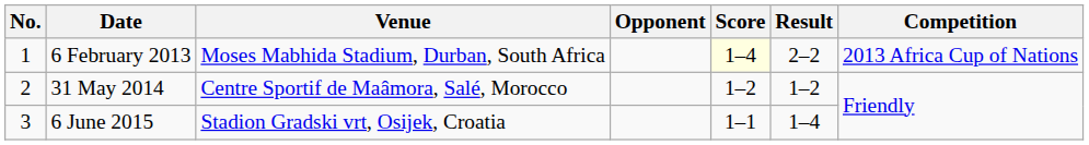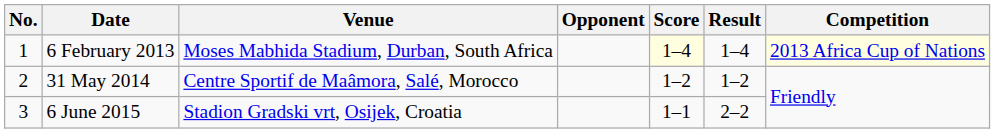 <table class="wikitable sortable">
 <tr>
 <th scope="col">No.</th>
 <th scope="col">Date</th>
 <th scope="col">Venue</th>
 <th scope="col">Opponent</th>
 <th scope="col">Score</th>
 <th scope="col">Result</th>
 <th scope="col">Competition</th>
 </tr>
 <tr>
 <td align="center">1</td>
 <td>6 February 2013</td>
 <td><a href='#'>Moses Mabhida Stadium</a>, <a href='#'>Durban</a>, South Africa</td>
 <td></td>
 <td align="center" style="background: lightyellow;">1–4</td>
-<td align="center">2–2</td>
-<td><a href='#'>2013 Africa Cup of Nations</a></td>
+<td align="center">1–4</td>
+<td style="background: lightyellow;"><a href='#'>2013 Africa Cup of Nations</a></td>
 </tr>
 <tr>
 <td align="center">2</td>
 <td>31 May 2014</td>
 <td><a href='#'>Centre Sportif de Maâmora</a>, <a href='#'>Salé</a>, Morocco</td>
 <td></td>
 <td align="center">1–2</td>
 <td align="center">1–2</td>
 <td rowspan=2><a href='#'>Friendly</a></td>
 </tr>
 <tr>
 <td align="center">3</td>
 <td>6 June 2015</td>
 <td><a href='#'>Stadion Gradski vrt</a>, <a href='#'>Osijek</a>, Croatia</td>
 <td></td>
 <td align="center">1–1</td>
-<td align="center">1–4</td>
+<td align="center">2–2</td>
 </tr>
 </table>
